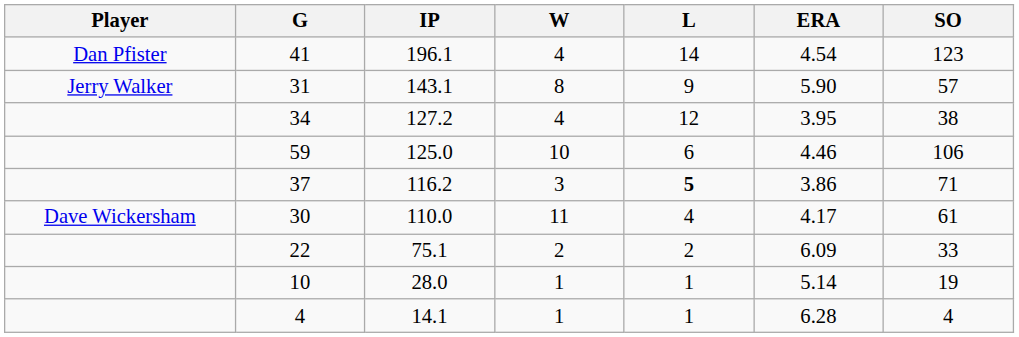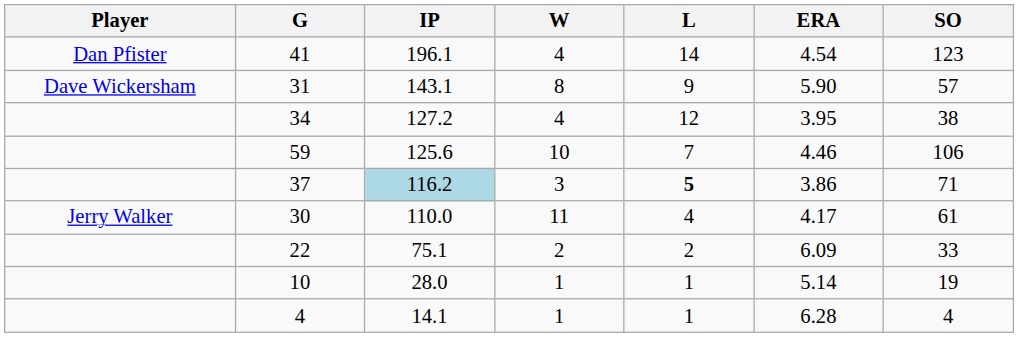 <table class="wikitable sortable">
 <tr>
 <th bgcolor="#DDDDFF" width="16%">Player</th>
 <th bgcolor="#DDDDFF" width="9%">G</th>
 <th bgcolor="#DDDDFF" width="9%">IP</th>
 <th bgcolor="#DDDDFF" width="9%">W</th>
 <th bgcolor="#DDDDFF" width="9%">L</th>
 <th bgcolor="#DDDDFF" width="9%">ERA</th>
 <th bgcolor="#DDDDFF" width="9%">SO</th>
 </tr>
 <tr align="center">
 <td><a href='#'>Dan Pfister</a></td>
 <td>41</td>
 <td>196.1</td>
 <td>4</td>
 <td>14</td>
 <td>4.54</td>
 <td>123</td>
 </tr>
 <tr align=center>
-<td><a href='#'>Jerry Walker</a></td>
+<td><a href='#'>Dave Wickersham</a></td>
 <td>31</td>
 <td>143.1</td>
 <td>8</td>
 <td>9</td>
 <td>5.90</td>
 <td>57</td>
 </tr>
 <tr align=center>
 <td></td>
 <td>34</td>
 <td>127.2</td>
 <td>4</td>
 <td>12</td>
 <td>3.95</td>
 <td>38</td>
 </tr>
 <tr align="center">
 <td></td>
 <td>59</td>
-<td>125.0</td>
+<td>125.6</td>
 <td>10</td>
-<td>6</td>
+<td>7</td>
 <td>4.46</td>
 <td>106</td>
 </tr>
 <tr align="center">
 <td></td>
 <td>37</td>
-<td>116.2</td>
+<td style="background: lightblue;">116.2</td>
 <td>3</td>
 <td><strong>5</strong></td>
 <td>3.86</td>
 <td>71</td>
 </tr>
 <tr align="center">
-<td><a href='#'>Dave Wickersham</a></td>
+<td><a href='#'>Jerry Walker</a></td>
 <td>30</td>
 <td>110.0</td>
 <td>11</td>
 <td>4</td>
 <td>4.17</td>
 <td>61</td>
 </tr>
 <tr align=center>
 <td></td>
 <td>22</td>
 <td>75.1</td>
 <td>2</td>
 <td>2</td>
 <td>6.09</td>
 <td>33</td>
 </tr>
 <tr align="center">
 <td></td>
 <td>10</td>
 <td>28.0</td>
 <td>1</td>
 <td>1</td>
 <td>5.14</td>
 <td>19</td>
 </tr>
 <tr align="center">
 <td></td>
 <td>4</td>
 <td>14.1</td>
 <td>1</td>
 <td>1</td>
 <td>6.28</td>
 <td>4</td>
 </tr>
 </table>
